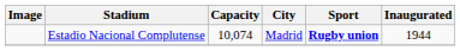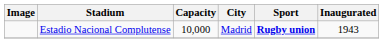 <table class="wikitable sortable">
 <tr>
 <th>Image</th>
 <th>Stadium</th>
 <th>Capacity</th>
 <th>City</th>
 <th>Sport</th>
 <th>Inaugurated</th>
 </tr>
 <tr>
 <td></td>
 <td><a href='#'>Estadio Nacional Complutense</a></td>
-<td align="center">10,074</td>
+<td align="center">10,000</td>
 <td> <a href='#'>Madrid</a></td>
 <td><strong><a href='#'>Rugby union</a></strong></td>
-<td align="center">1944</td>
+<td align="center">1943</td>
 </tr>
 <tr>
 </tr>
 </table>
